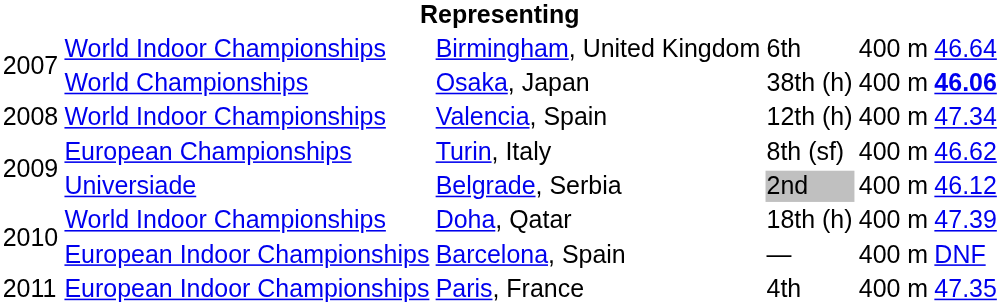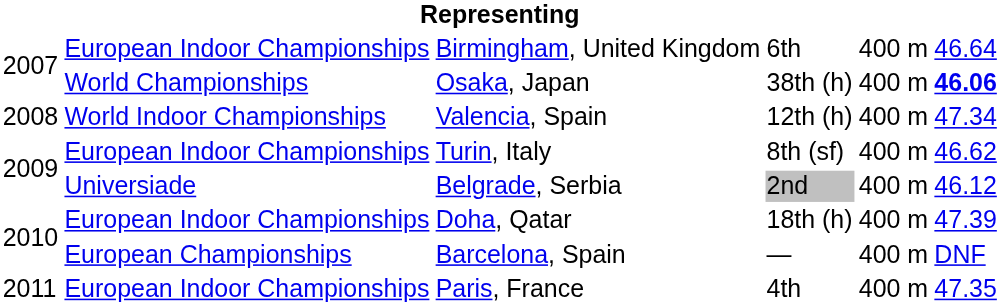 <table>
 <tr>
 <th colspan="6">Representing </th>
 </tr>
 <tr>
 <td rowspan=2>2007</td>
-<td><a href='#'>World Indoor Championships</a></td>
+<td><a href='#'>European Indoor Championships</a></td>
 <td><a href='#'>Birmingham</a>, United Kingdom</td>
 <td>6th</td>
 <td>400 m</td>
 <td><a href='#'>46.64</a></td>
 </tr>
 <tr>
 <td><a href='#'>World Championships</a></td>
 <td><a href='#'>Osaka</a>, Japan</td>
 <td>38th (h)</td>
 <td>400 m</td>
 <td><strong><a href='#'>46.06</a></strong></td>
 </tr>
 <tr>
 <td>2008</td>
 <td><a href='#'>World Indoor Championships</a></td>
 <td><a href='#'>Valencia</a>, Spain</td>
 <td>12th (h)</td>
 <td>400 m</td>
 <td><a href='#'>47.34</a></td>
 </tr>
 <tr>
 <td rowspan=2>2009</td>
-<td><a href='#'>European Championships</a></td>
+<td><a href='#'>European Indoor Championships</a></td>
 <td><a href='#'>Turin</a>, Italy</td>
 <td>8th (sf)</td>
 <td>400 m</td>
 <td><a href='#'>46.62</a></td>
 </tr>
 <tr>
 <td><a href='#'>Universiade</a></td>
 <td><a href='#'>Belgrade</a>, Serbia</td>
 <td bgcolor=silver>2nd</td>
 <td>400 m</td>
 <td><a href='#'>46.12</a></td>
 </tr>
 <tr>
 <td rowspan=2>2010</td>
-<td><a href='#'>World Indoor Championships</a></td>
+<td><a href='#'>European Indoor Championships</a></td>
 <td><a href='#'>Doha</a>, Qatar</td>
 <td>18th (h)</td>
 <td>400 m</td>
 <td><a href='#'>47.39</a></td>
 </tr>
 <tr>
-<td><a href='#'>European Indoor Championships</a></td>
+<td><a href='#'>European Championships</a></td>
 <td><a href='#'>Barcelona</a>, Spain</td>
 <td>—</td>
 <td>400 m</td>
 <td><a href='#'>DNF</a></td>
 </tr>
 <tr>
 <td>2011</td>
 <td><a href='#'>European Indoor Championships</a></td>
 <td><a href='#'>Paris</a>, France</td>
 <td>4th</td>
 <td>400 m</td>
 <td><a href='#'>47.35</a></td>
 </tr>
 </table>
